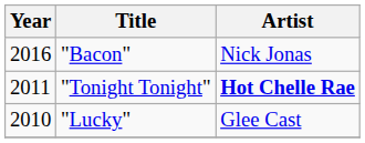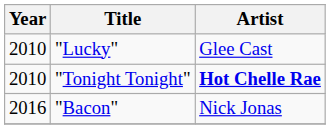 <table class="wikitable">
 <tr>
 <th>Year</th>
 <th>Title</th>
 <th>Artist</th>
 </tr>
 <tr>
+<td>2010</td>
+<td>"<a href='#'>Lucky</a>"</td>
+<td><a href='#'>Glee Cast</a></td>
+</tr>
+<tr>
+<td>2010</td>
+<td>"<a href='#'>Tonight Tonight</a>"</td>
+<td><strong><a href='#'>Hot Chelle Rae</a></strong></td>
+</tr>
+<tr>
 <td>2016</td>
 <td>"<a href='#'>Bacon</a>"</td>
 <td><a href='#'>Nick Jonas</a></td>
 </tr>
 <tr>
-<td>2011</td>
-<td>"<a href='#'>Tonight Tonight</a>"</td>
-<td><strong><a href='#'>Hot Chelle Rae</a></strong></td>
-</tr>
-<tr>
-<td>2010</td>
-<td>"<a href='#'>Lucky</a>"</td>
-<td><a href='#'>Glee Cast</a></td>
-</tr>
-<tr>
 </tr>
 </table>
